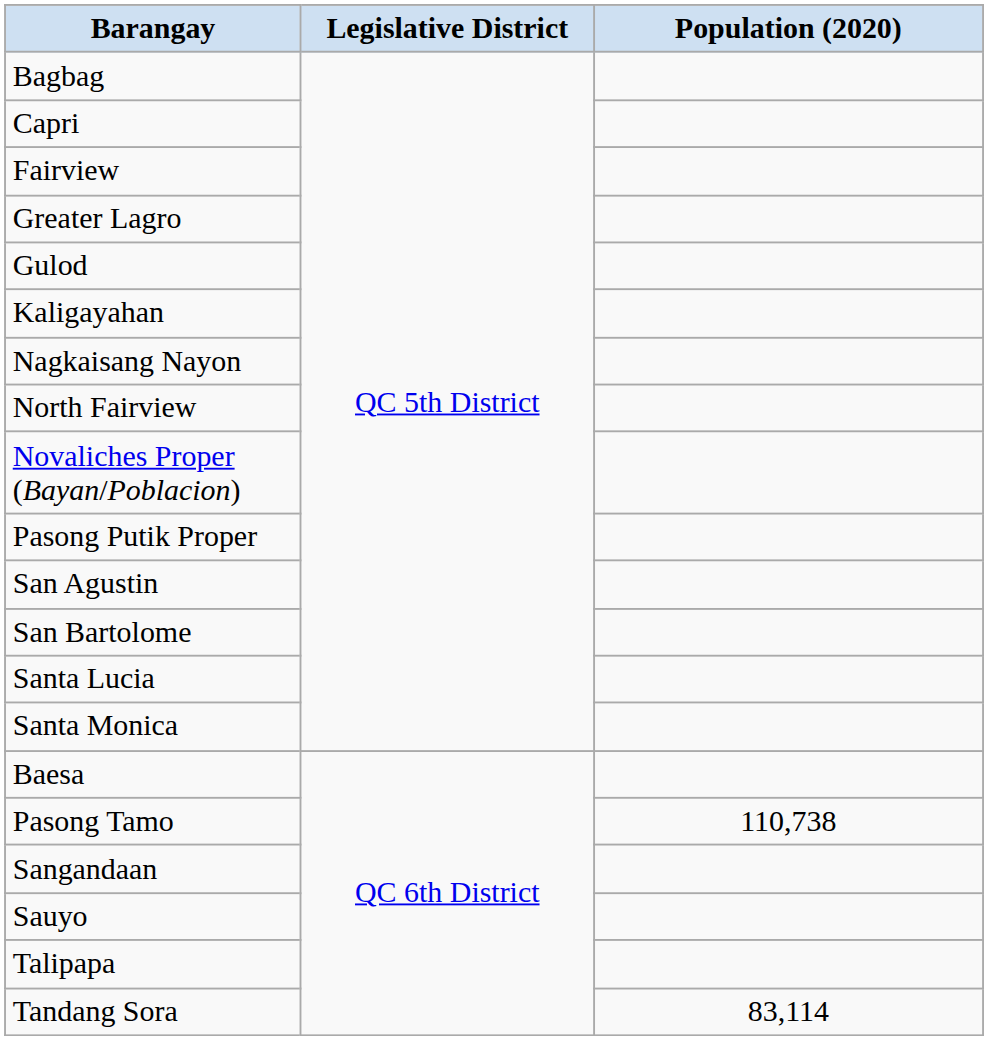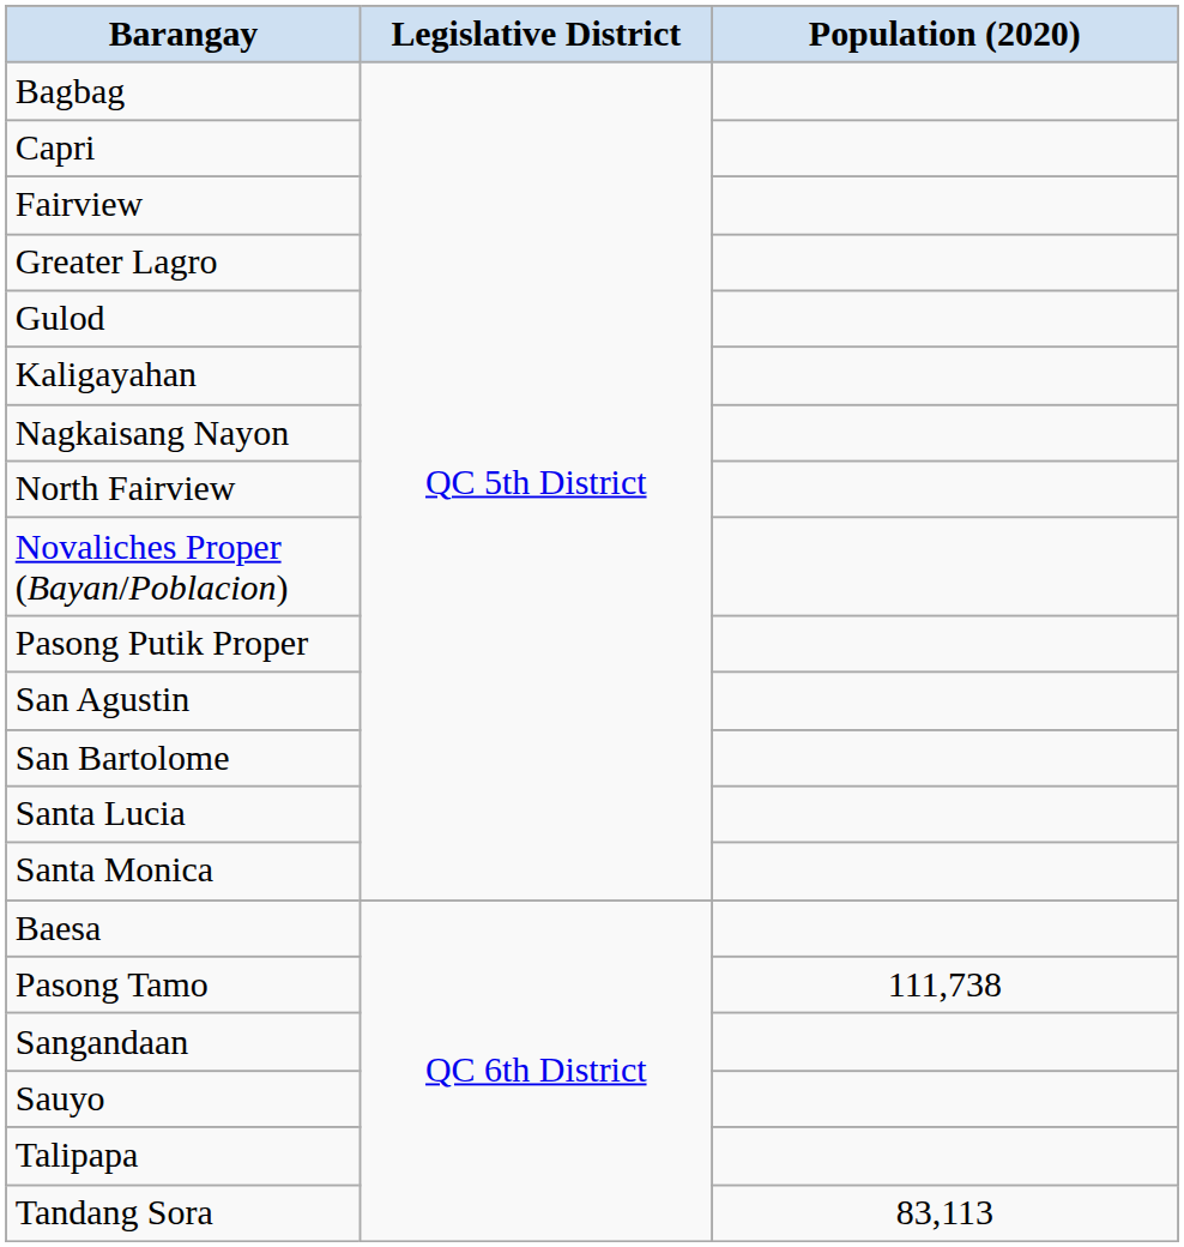 <table class="sortable wikitable" style="margin:auto; text-align:center;">
 <tr>
 <th scope="col" style="background:#CEE0F2; width:150px;">Barangay</th>
 <th scope="col" style="background:#CEE0F2; width:150px;">Legislative District</th>
 <th scope="col" style="background:#CEE0F2; width:200px;">Population (2020)</th>
 </tr>
 <tr>
 <td style="text-align:left">Bagbag</td>
 <td rowspan="14"><a href='#'>QC 5th District</a></td>
 <td></td>
 </tr>
 <tr>
 <td style="text-align:left">Capri</td>
 <td></td>
 </tr>
 <tr>
 <td style="text-align:left">Fairview</td>
 <td></td>
 </tr>
 <tr>
 <td style="text-align:left">Greater Lagro</td>
 <td></td>
 </tr>
 <tr>
 <td style="text-align:left">Gulod</td>
 <td></td>
 </tr>
 <tr>
 <td style="text-align:left">Kaligayahan</td>
 <td></td>
 </tr>
 <tr>
 <td style="text-align:left">Nagkaisang Nayon</td>
 <td></td>
 </tr>
 <tr>
 <td style="text-align:left">North Fairview</td>
 <td></td>
 </tr>
 <tr>
 <td style="text-align:left"><a href='#'>Novaliches Proper</a> (<em>Bayan</em>/<em>Poblacion</em>)</td>
 <td></td>
 </tr>
 <tr>
 <td style="text-align:left">Pasong Putik Proper</td>
 <td></td>
 </tr>
 <tr>
 <td style="text-align:left">San Agustin</td>
 <td></td>
 </tr>
 <tr>
 <td style="text-align:left">San Bartolome</td>
 <td></td>
 </tr>
 <tr>
 <td style="text-align:left">Santa Lucia</td>
 <td></td>
 </tr>
 <tr>
 <td style="text-align:left">Santa Monica</td>
 <td></td>
 </tr>
 <tr>
 <td style="text-align:left">Baesa</td>
 <td rowspan="6"><a href='#'>QC 6th District</a></td>
 <td></td>
 </tr>
 <tr>
 <td style="text-align:left">Pasong Tamo</td>
-<td>110,738</td>
+<td>111,738</td>
 </tr>
 <tr>
 <td style="text-align:left">Sangandaan</td>
 <td></td>
 </tr>
 <tr>
 <td style="text-align:left">Sauyo</td>
 <td></td>
 </tr>
 <tr>
 <td style="text-align:left">Talipapa</td>
 <td></td>
 </tr>
 <tr>
 <td style="text-align:left">Tandang Sora</td>
-<td>83,114</td>
+<td>83,113</td>
 </tr>
 </table>
